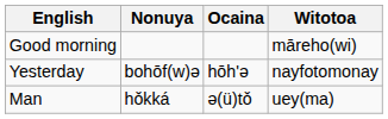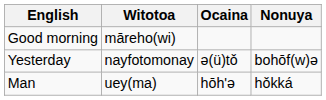 <table class="wikitable">
 <tr>
 <th>English</th>
+<th>Witotoa</th>
+<th>Ocaina</th>
 <th>Nonuya</th>
-<th>Ocaina</th>
-<th>Witotoa</th>
 </tr>
 <tr>
 <td>Good morning</td>
+<td>māreho(wi)</td>
 <td></td>
 <td></td>
-<td>māreho(wi)</td>
 </tr>
 <tr>
 <td>Yesterday</td>
+<td>nayfotomonay</td>
+<td>ə(ü)tǒ</td>
 <td>bohōf(w)ə</td>
-<td>hōh'ə</td>
-<td>nayfotomonay</td>
 </tr>
 <tr>
 <td>Man</td>
+<td>uey(ma)</td>
+<td>hōh'ə</td>
 <td>hǒkká</td>
-<td>ə(ü)tǒ</td>
-<td>uey(ma)</td>
 </tr>
 </table>
